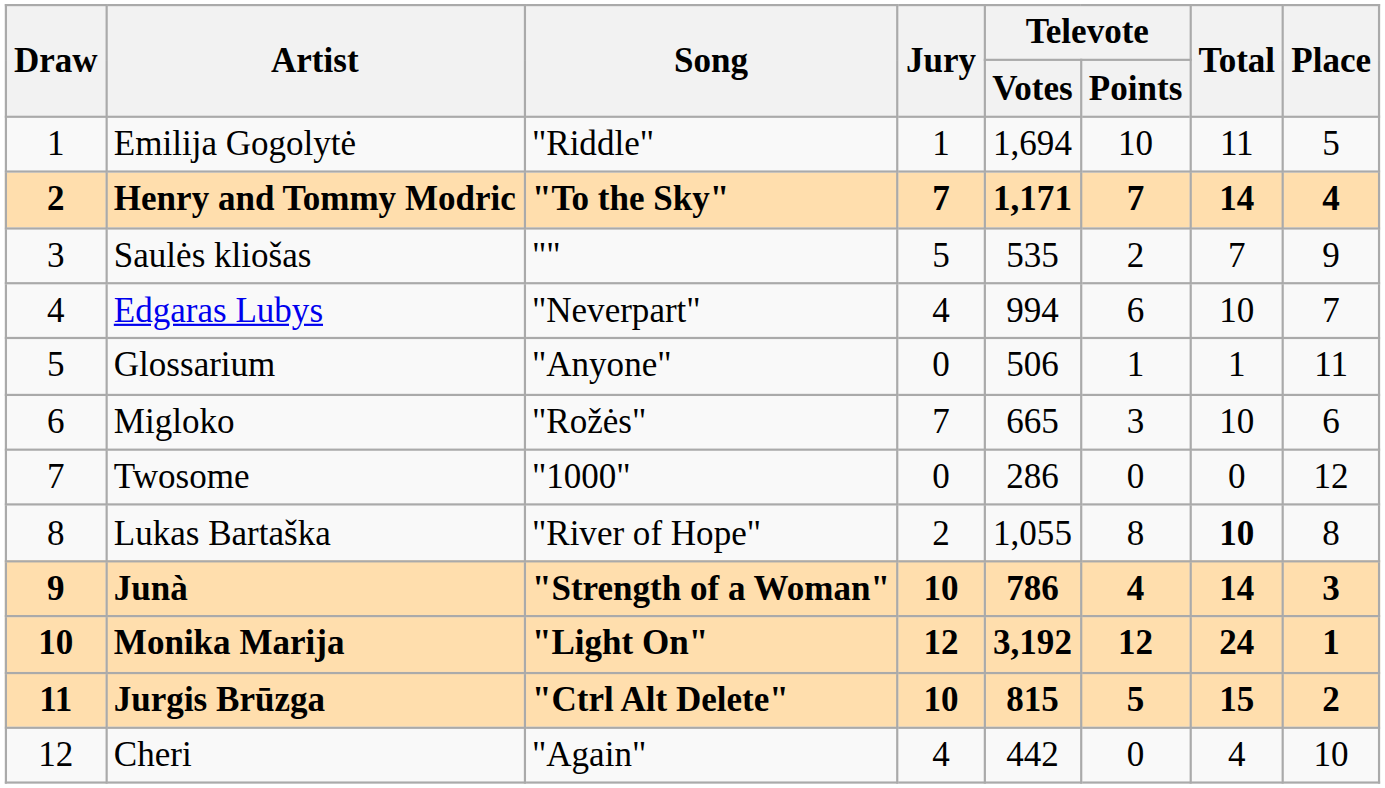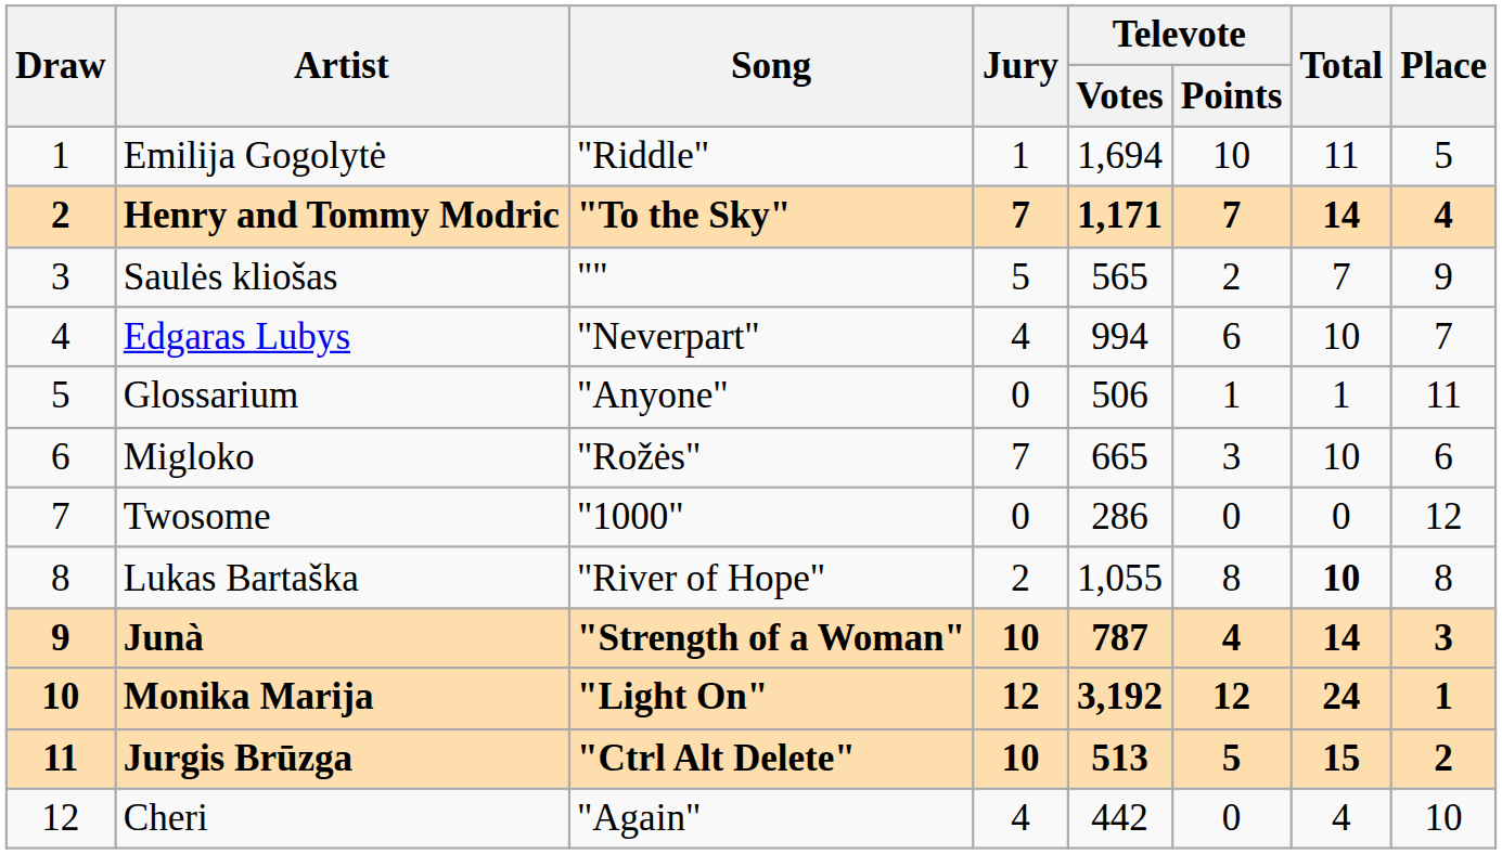 <table class="sortable wikitable" style="margin: 1em auto 1em auto; text-align:center">
 <tr>
 <th rowspan="2">Draw</th>
 <th rowspan="2">Artist</th>
 <th rowspan="2">Song</th>
 <th rowspan="2">Jury</th>
 <th colspan="2">Televote</th>
 <th rowspan="2">Total</th>
 <th rowspan="2">Place</th>
 </tr>
 <tr>
 <th>Votes</th>
 <th>Points</th>
 </tr>
 <tr>
 <td>1</td>
 <td align="left">Emilija Gogolytė</td>
 <td align="left">"Riddle"</td>
 <td>1</td>
 <td>1,694</td>
 <td>10</td>
 <td>11</td>
 <td>5</td>
 </tr>
 <tr style="font-weight:bold; background:navajowhite;">
 <td>2</td>
 <td align="left">Henry and Tommy Modric</td>
 <td align="left">"To the Sky"</td>
 <td>7</td>
 <td>1,171</td>
 <td>7</td>
 <td>14</td>
 <td>4</td>
 </tr>
 <tr>
 <td>3</td>
 <td align="left">Saulės kliošas</td>
 <td align="left">""</td>
 <td>5</td>
-<td>535</td>
+<td>565</td>
 <td>2</td>
 <td>7</td>
 <td>9</td>
 </tr>
 <tr>
 <td>4</td>
 <td align="left"><a href='#'>Edgaras Lubys</a></td>
 <td align="left">"Neverpart"</td>
 <td>4</td>
 <td>994</td>
 <td>6</td>
 <td>10</td>
 <td>7</td>
 </tr>
 <tr>
 <td>5</td>
 <td align="left">Glossarium</td>
 <td align="left">"Anyone"</td>
 <td>0</td>
 <td>506</td>
 <td>1</td>
 <td>1</td>
 <td>11</td>
 </tr>
 <tr>
 <td>6</td>
 <td align="left">Migloko</td>
 <td align="left">"Rožės"</td>
 <td>7</td>
 <td>665</td>
 <td>3</td>
 <td>10</td>
 <td>6</td>
 </tr>
 <tr>
 <td>7</td>
 <td align="left">Twosome</td>
 <td align="left">"1000"</td>
 <td>0</td>
 <td>286</td>
 <td>0</td>
 <td>0</td>
 <td>12</td>
 </tr>
 <tr>
 <td>8</td>
 <td align="left">Lukas Bartaška</td>
 <td align="left">"River of Hope"</td>
 <td>2</td>
 <td>1,055</td>
 <td>8</td>
 <td><strong>10</strong></td>
 <td>8</td>
 </tr>
 <tr style="font-weight:bold; background:navajowhite;">
 <td>9</td>
 <td align="left">Junà</td>
 <td align="left">"Strength of a Woman"</td>
 <td>10</td>
-<td>786</td>
+<td>787</td>
 <td>4</td>
 <td>14</td>
 <td>3</td>
 </tr>
 <tr style="font-weight:bold; background:navajowhite;">
 <td>10</td>
 <td align="left">Monika Marija</td>
 <td align="left">"Light On"</td>
 <td>12</td>
 <td>3,192</td>
 <td>12</td>
 <td>24</td>
 <td>1</td>
 </tr>
 <tr style="font-weight:bold; background:navajowhite;">
 <td>11</td>
 <td align="left">Jurgis Brūzga</td>
 <td align="left">"Ctrl Alt Delete"</td>
 <td>10</td>
-<td>815</td>
+<td>513</td>
 <td>5</td>
 <td>15</td>
 <td>2</td>
 </tr>
 <tr>
 <td>12</td>
 <td align="left">Cheri</td>
 <td align="left">"Again"</td>
 <td>4</td>
 <td>442</td>
 <td>0</td>
 <td>4</td>
 <td>10</td>
 </tr>
 </table>
